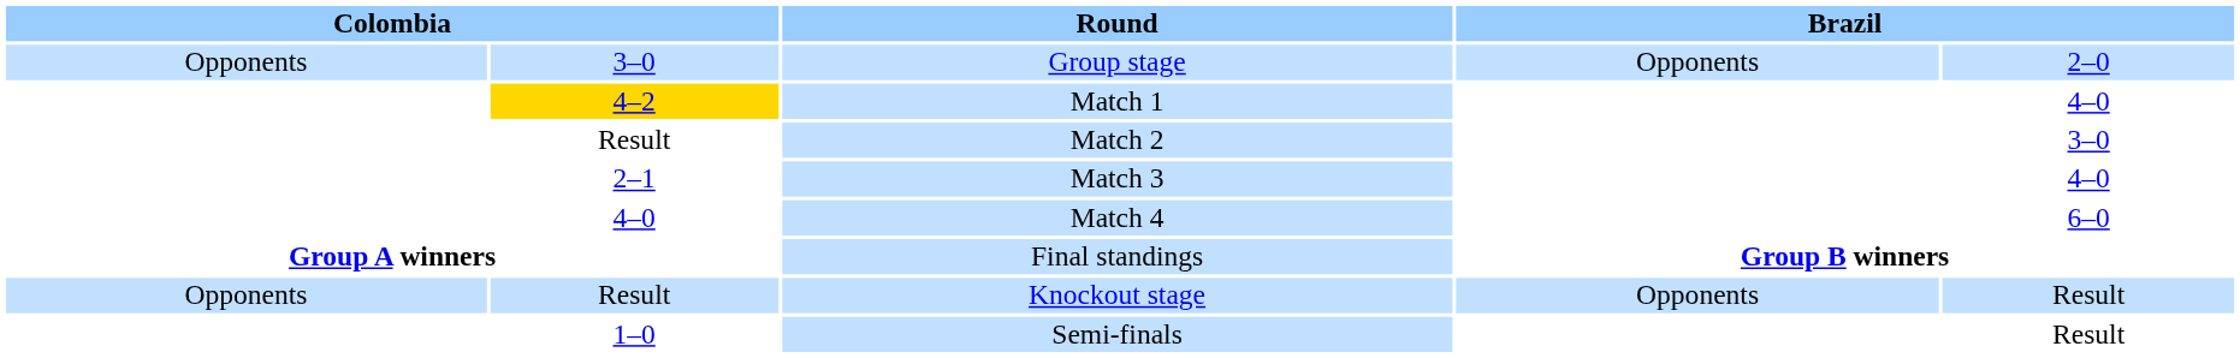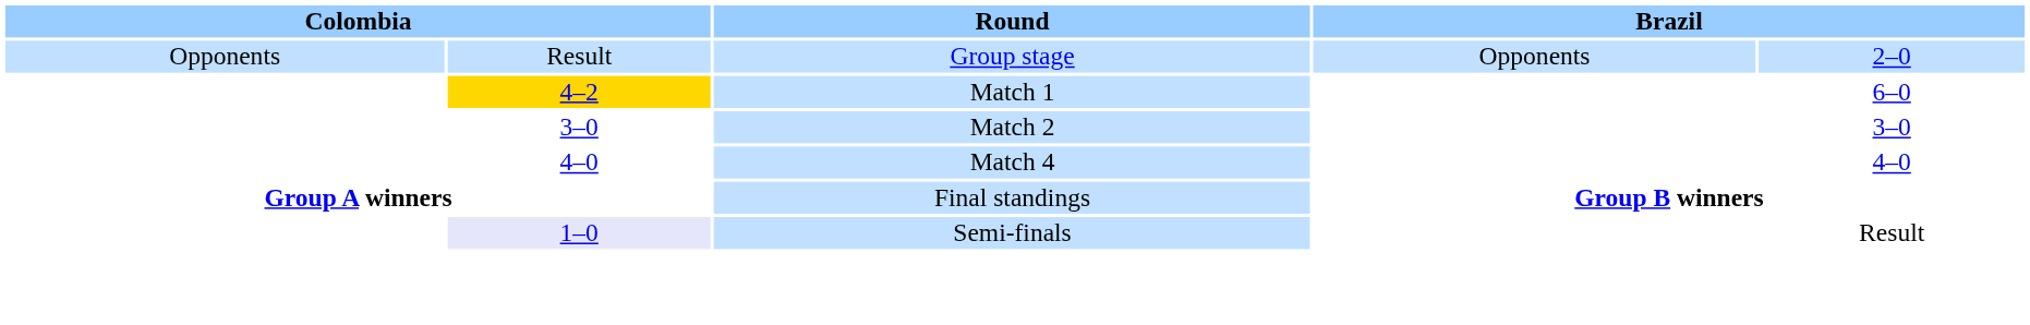 <table style="width:100%; text-align:center">
 <tr style="vertical-align:top; background:#99CCFF">
 <th colspan="2">Colombia</th>
 <th>Round</th>
 <th colspan="2">Brazil</th>
 </tr>
 <tr style="vertical-align:top; background:#C1E0FF">
 <td>Opponents</td>
-<td><a href='#'>3–0</a></td>
+<td>Result</td>
 <td><a href='#'>Group stage</a></td>
 <td>Opponents</td>
 <td><a href='#'>2–0</a></td>
 </tr>
 <tr>
 <td align="left"></td>
 <td style="background: gold;"><a href='#'>4–2</a></td>
 <td style="background:#C1E0FF">Match 1</td>
 <td align="left"></td>
-<td><a href='#'>4–0</a></td>
+<td><a href='#'>6–0</a></td>
 </tr>
 <tr>
 <td align="left"></td>
-<td>Result</td>
+<td><a href='#'>3–0</a></td>
 <td style="background:#C1E0FF">Match 2</td>
 <td align="left"></td>
 <td><a href='#'>3–0</a></td>
 </tr>
 <tr>
 <td align="left"></td>
-<td><a href='#'>2–1</a></td>
-<td style="background:#C1E0FF">Match 3</td>
-<td align="left"></td>
-<td><a href='#'>4–0</a></td>
-</tr>
-<tr>
-<td align="left"></td>
 <td><a href='#'>4–0</a></td>
 <td style="background:#C1E0FF">Match 4</td>
 <td align="left"></td>
-<td><a href='#'>6–0</a></td>
+<td><a href='#'>4–0</a></td>
 </tr>
 <tr>
 <td colspan="2" style="text-align:center"><strong><a href='#'>Group A</a> winners</strong><br><div></div></td>
 <td style="background:#C1E0FF">Final standings</td>
 <td colspan="2" style="text-align:center"><strong><a href='#'>Group B</a> winners</strong><br><div></div></td>
 </tr>
-<tr style="vertical-align:top; background:#C1E0FF">
-<td>Opponents</td>
-<td>Result</td>
-<td><a href='#'>Knockout stage</a></td>
-<td>Opponents</td>
-<td>Result</td>
-</tr>
 <tr>
 <td align="left"></td>
-<td><a href='#'>1–0</a></td>
+<td style="background: lavender;"><a href='#'>1–0</a></td>
 <td style="background:#C1E0FF">Semi-finals</td>
 <td align="left"></td>
 <td>Result</td>
 </tr>
 </table>
